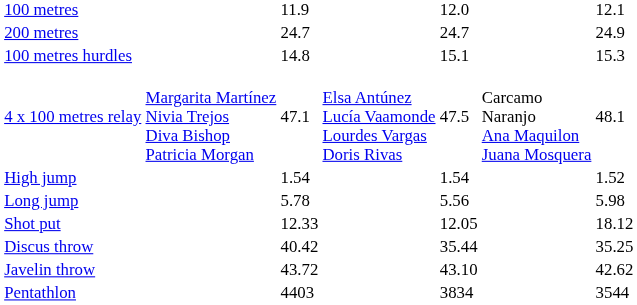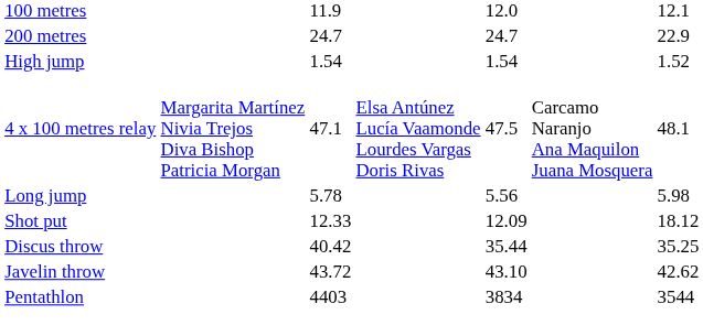 <table>
 <tr>
 <td><a href='#'>100 metres</a></td>
 <td></td>
 <td>11.9</td>
 <td></td>
 <td>12.0</td>
 <td></td>
 <td>12.1</td>
 </tr>
 <tr>
 <td><a href='#'>200 metres</a></td>
 <td></td>
 <td>24.7</td>
 <td></td>
 <td>24.7</td>
 <td></td>
-<td>24.9</td>
+<td>22.9</td>
 </tr>
 <tr>
-<td><a href='#'>100 metres hurdles</a></td>
+<td><a href='#'>High jump</a></td>
 <td></td>
-<td>14.8</td>
+<td>1.54</td>
 <td></td>
-<td>15.1</td>
+<td>1.54</td>
 <td></td>
-<td>15.3</td>
+<td>1.52</td>
 </tr>
 <tr>
 <td><a href='#'>4 x 100 metres relay</a></td>
 <td><br><a href='#'>Margarita Martínez</a><br><a href='#'>Nivia Trejos</a><br><a href='#'>Diva Bishop</a><br><a href='#'>Patricia Morgan</a></td>
 <td>47.1</td>
 <td><br><a href='#'>Elsa Antúnez</a><br><a href='#'>Lucía Vaamonde</a><br><a href='#'>Lourdes Vargas</a><br><a href='#'>Doris Rivas</a></td>
 <td>47.5</td>
 <td><br>Carcamo<br>Naranjo<br><a href='#'>Ana Maquilon</a><br><a href='#'>Juana Mosquera</a></td>
 <td>48.1</td>
-</tr>
-<tr>
-<td><a href='#'>High jump</a></td>
-<td></td>
-<td>1.54</td>
-<td></td>
-<td>1.54</td>
-<td></td>
-<td>1.52</td>
 </tr>
 <tr>
 <td><a href='#'>Long jump</a></td>
 <td></td>
 <td>5.78</td>
 <td></td>
 <td>5.56</td>
 <td></td>
 <td>5.98</td>
 </tr>
 <tr>
 <td><a href='#'>Shot put</a></td>
 <td></td>
 <td>12.33</td>
 <td></td>
-<td>12.05</td>
+<td>12.09</td>
 <td></td>
 <td>18.12</td>
 </tr>
 <tr>
 <td><a href='#'>Discus throw</a></td>
 <td></td>
 <td>40.42</td>
 <td></td>
 <td>35.44</td>
 <td></td>
 <td>35.25</td>
 </tr>
 <tr>
 <td><a href='#'>Javelin throw</a></td>
 <td></td>
 <td>43.72</td>
 <td></td>
 <td>43.10</td>
 <td></td>
 <td>42.62</td>
 </tr>
 <tr>
 <td><a href='#'>Pentathlon</a></td>
 <td></td>
 <td>4403</td>
 <td></td>
 <td>3834</td>
 <td></td>
 <td>3544</td>
 </tr>
 </table>
